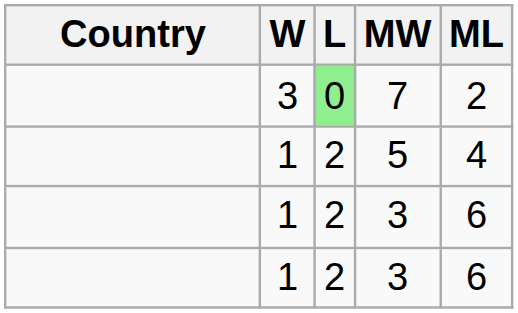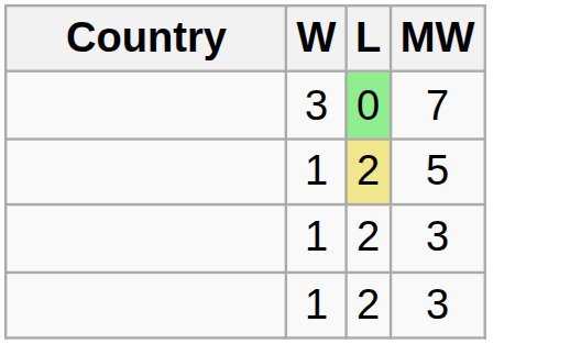 <table class="wikitable sortable" style="text-align:center">
 <tr>
 <th width=100>Country</th>
 <th>W</th>
 <th>L</th>
 <th>MW</th>
-<th>ML</th>
 </tr>
 <tr>
 <td align=left><strong></strong></td>
 <td>3</td>
 <td style="background: lightgreen;">0</td>
 <td>7</td>
-<td>2</td>
 </tr>
 <tr>
 <td align=left></td>
 <td>1</td>
-<td>2</td>
+<td style="background: khaki;">2</td>
 <td>5</td>
-<td>4</td>
 </tr>
 <tr>
 <td align=left></td>
 <td>1</td>
 <td>2</td>
 <td>3</td>
-<td>6</td>
 </tr>
 <tr>
 <td align=left></td>
 <td>1</td>
 <td>2</td>
 <td>3</td>
-<td>6</td>
 </tr>
 </table>
